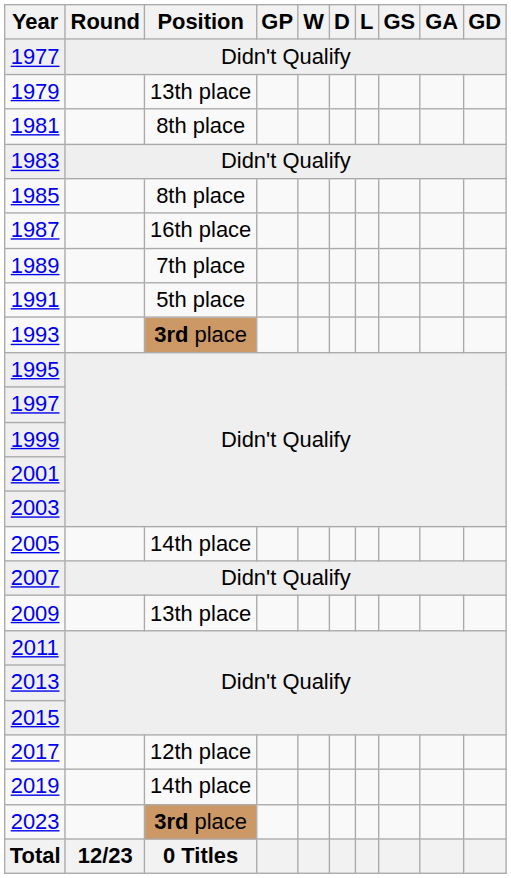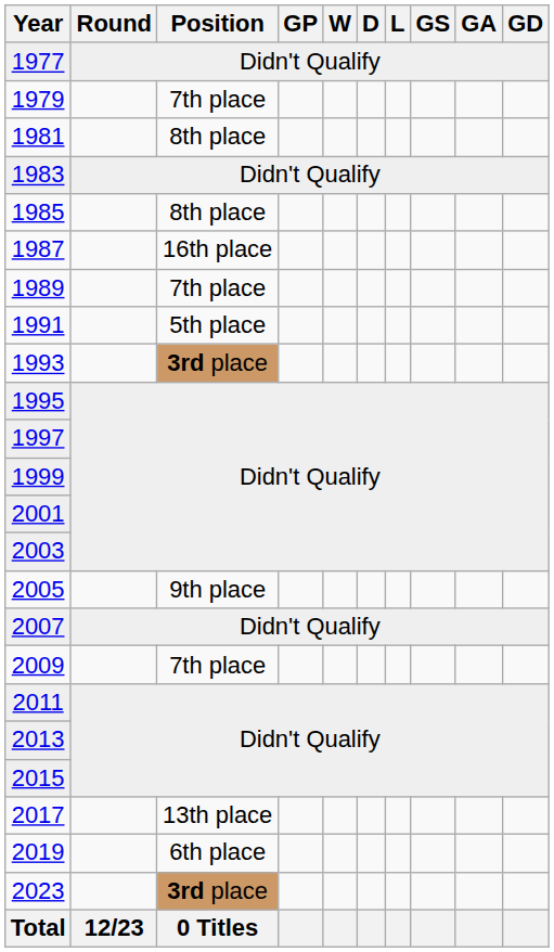 <table class="wikitable" style="text-align: center;">
 <tr>
 <th>Year</th>
 <th>Round</th>
 <th>Position</th>
 <th>GP</th>
 <th>W</th>
 <th>D</th>
 <th>L</th>
 <th>GS</th>
 <th>GA</th>
 <th>GD</th>
 </tr>
 <tr bgcolor=efefef>
 <td><a href='#'>1977</a> </td>
 <td colspan=9 rowspan=1>Didn't Qualify</td>
 </tr>
 <tr bgcolor=>
 <td><a href='#'>1979</a>  </td>
 <td></td>
-<td>13th place</td>
+<td>7th place</td>
 <td></td>
 <td></td>
 <td></td>
 <td></td>
 <td></td>
 <td></td>
 <td></td>
 </tr>
 <tr bgcolor=>
 <td><a href='#'>1981</a> </td>
 <td></td>
 <td>8th place</td>
 <td></td>
 <td></td>
 <td></td>
 <td></td>
 <td></td>
 <td></td>
 <td></td>
 </tr>
 <tr bgcolor=efefef>
 <td><a href='#'>1983</a> </td>
 <td colspan=9 rowspan=1>Didn't Qualify</td>
 </tr>
 <tr bgcolor=>
 <td><a href='#'>1985</a> </td>
 <td></td>
 <td>8th place</td>
 <td></td>
 <td></td>
 <td></td>
 <td></td>
 <td></td>
 <td></td>
 <td></td>
 </tr>
 <tr bgcolor=>
 <td><a href='#'>1987</a> </td>
 <td></td>
 <td>16th place</td>
 <td></td>
 <td></td>
 <td></td>
 <td></td>
 <td></td>
 <td></td>
 <td></td>
 </tr>
 <tr bgcolor=>
 <td><a href='#'>1989</a> </td>
 <td></td>
 <td>7th place</td>
 <td></td>
 <td></td>
 <td></td>
 <td></td>
 <td></td>
 <td></td>
 <td></td>
 </tr>
 <tr bgcolor=>
 <td><a href='#'>1991</a> </td>
 <td></td>
 <td>5th place</td>
 <td></td>
 <td></td>
 <td></td>
 <td></td>
 <td></td>
 <td></td>
 <td></td>
 </tr>
 <tr bgcolor=>
 <td><a href='#'>1993</a> </td>
 <td></td>
 <td bgcolor=#cc9966><strong>3rd</strong> place</td>
 <td></td>
 <td></td>
 <td></td>
 <td></td>
 <td></td>
 <td></td>
 <td></td>
 </tr>
 <tr bgcolor=efefef>
 <td><a href='#'>1995</a> </td>
 <td colspan=9 rowspan=5>Didn't Qualify</td>
 </tr>
 <tr bgcolor=efefef>
 <td><a href='#'>1997</a> </td>
 </tr>
 <tr bgcolor=efefef>
 <td><a href='#'>1999</a> </td>
 </tr>
 <tr bgcolor=efefef>
 <td><a href='#'>2001</a> </td>
 </tr>
 <tr bgcolor=efefef>
 <td><a href='#'>2003</a> </td>
 </tr>
 <tr bgcolor=>
 <td><a href='#'>2005</a> </td>
 <td></td>
-<td>14th place</td>
+<td>9th place</td>
 <td></td>
 <td></td>
 <td></td>
 <td></td>
 <td></td>
 <td></td>
 <td></td>
 </tr>
 <tr bgcolor=efefef>
 <td><a href='#'>2007</a> </td>
 <td colspan=9 rowspan=1>Didn't Qualify</td>
 </tr>
 <tr bgcolor=>
 <td><a href='#'>2009</a> </td>
 <td></td>
-<td>13th place</td>
+<td>7th place</td>
 <td></td>
 <td></td>
 <td></td>
 <td></td>
 <td></td>
 <td></td>
 <td></td>
 </tr>
 <tr bgcolor=efefef>
 <td><a href='#'>2011</a> </td>
 <td colspan=9 rowspan=3>Didn't Qualify</td>
 </tr>
 <tr bgcolor=efefef>
 <td><a href='#'>2013</a> </td>
 </tr>
 <tr bgcolor=efefef>
 <td><a href='#'>2015</a> </td>
 </tr>
 <tr bgcolor=>
 <td><a href='#'>2017</a>  </td>
 <td></td>
-<td>12th place</td>
+<td>13th place</td>
 <td></td>
 <td></td>
 <td></td>
 <td></td>
 <td></td>
 <td></td>
 <td></td>
 </tr>
 <tr bgcolor=>
 <td><a href='#'>2019</a>  </td>
 <td></td>
-<td>14th place</td>
+<td>6th place</td>
 <td></td>
 <td></td>
 <td></td>
 <td></td>
 <td></td>
 <td></td>
 <td></td>
 </tr>
 <tr bgcolor=>
 <td><a href='#'>2023</a>  </td>
 <td></td>
 <td bgcolor=#cc9966><strong>3rd</strong> place</td>
 <td></td>
 <td></td>
 <td></td>
 <td></td>
 <td></td>
 <td></td>
 <td></td>
 </tr>
 <tr>
 <th>Total</th>
 <th>12/23</th>
 <th>0 Titles</th>
 <th></th>
 <th></th>
 <th></th>
 <th></th>
 <th></th>
 <th></th>
 <th></th>
 </tr>
 </table>
